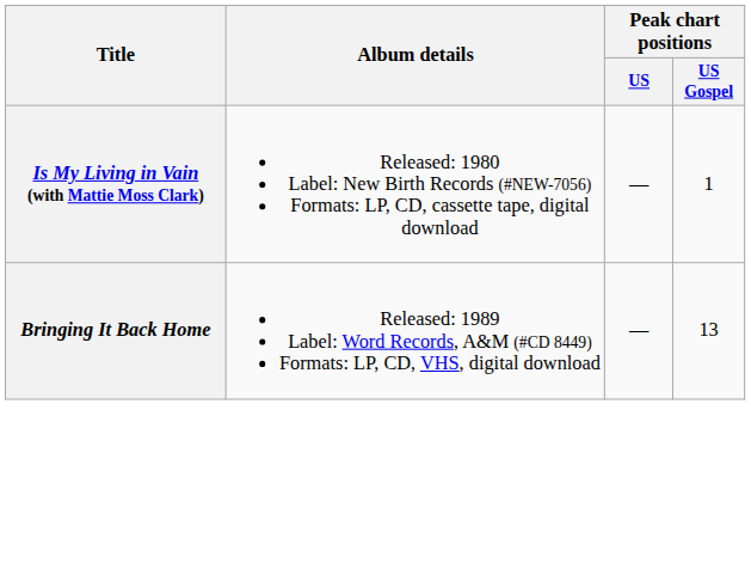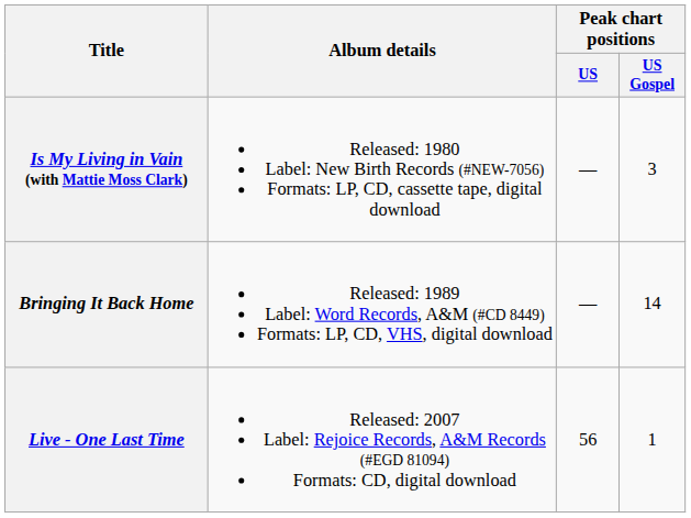 <table class="wikitable plainrowheaders" style="text-align:center;" border="1">
 <tr>
 <th scope="col" rowspan="2" style="width:12em;">Title</th>
 <th scope="col" rowspan="2" style="width:21em;">Album details</th>
 <th scope="col" colspan="2">Peak chart positions</th>
 </tr>
 <tr>
 <th scope="col" style="width:4em;font-size:85%;"><a href='#'>US</a><br></th>
 <th scope="col" style="width:4em;font-size:85%;"><a href='#'>US<br>Gospel</a><br></th>
 </tr>
 <tr>
 <th scope="row"><em><a href='#'>Is My Living in Vain</a></em><br><small>(with <a href='#'>Mattie Moss Clark</a>)</small></th>
 <td><br><ul><li>Released: 1980</li><li>Label: New Birth Records <small>(#NEW-7056)</small></li><li>Formats: LP, CD, cassette tape, digital download</li></ul></td>
 <td>—</td>
-<td>1<br></td>
+<td>3<br></td>
 </tr>
 <tr>
 <th scope="row"><em>Bringing It Back Home</em></th>
 <td><br><ul><li>Released: 1989</li><li>Label: <a href='#'>Word Records</a>, A&M <small>(#CD 8449)</small></li><li>Formats: LP, CD, <a href='#'>VHS</a>, digital download</li></ul></td>
 <td>—</td>
-<td>13</td>
+<td>14</td>
+</tr>
+<tr>
+<th scope="row"><em><a href='#'>Live - One Last Time</a></em></th>
+<td><br><ul><li>Released: 2007</li><li>Label: <a href='#'>Rejoice Records</a>, <a href='#'>A&M Records</a> <small>(#EGD 81094)</small></li><li>Formats: CD, digital download</li></ul></td>
+<td>56</td>
+<td>1</td>
 </tr>
 </table>
